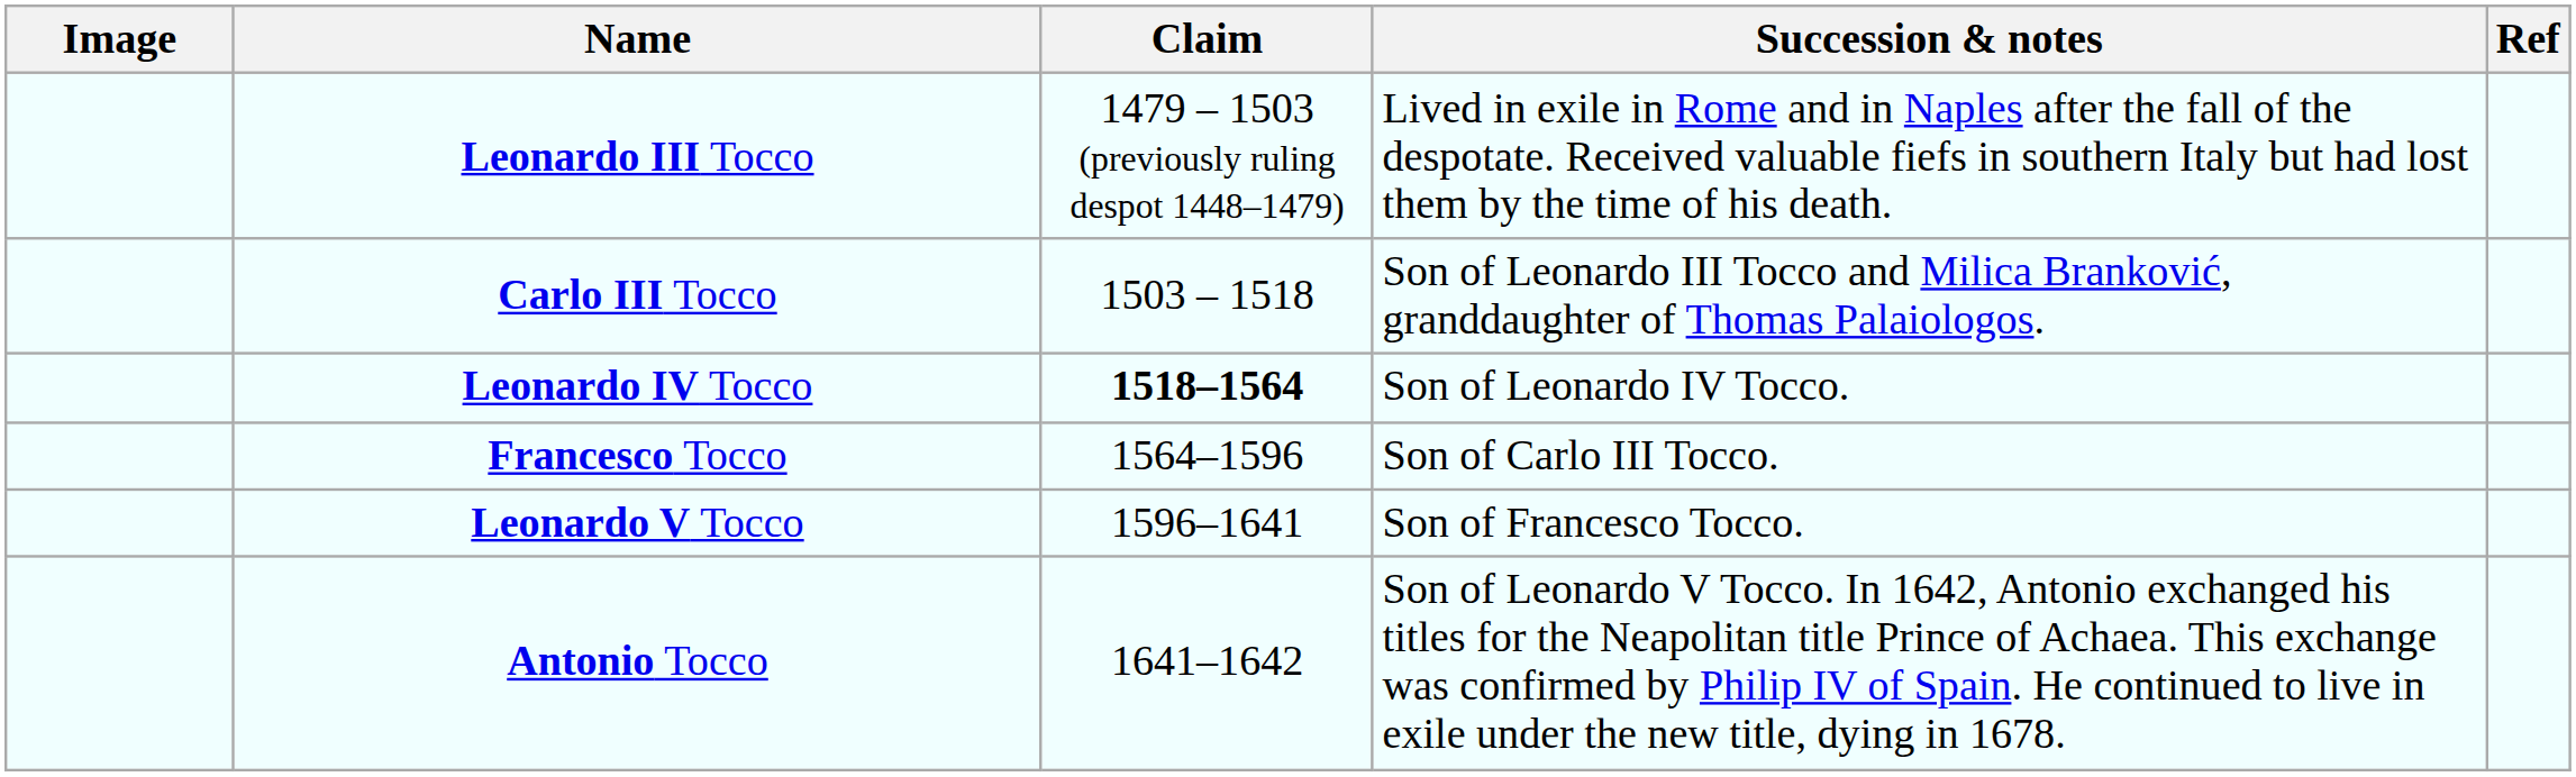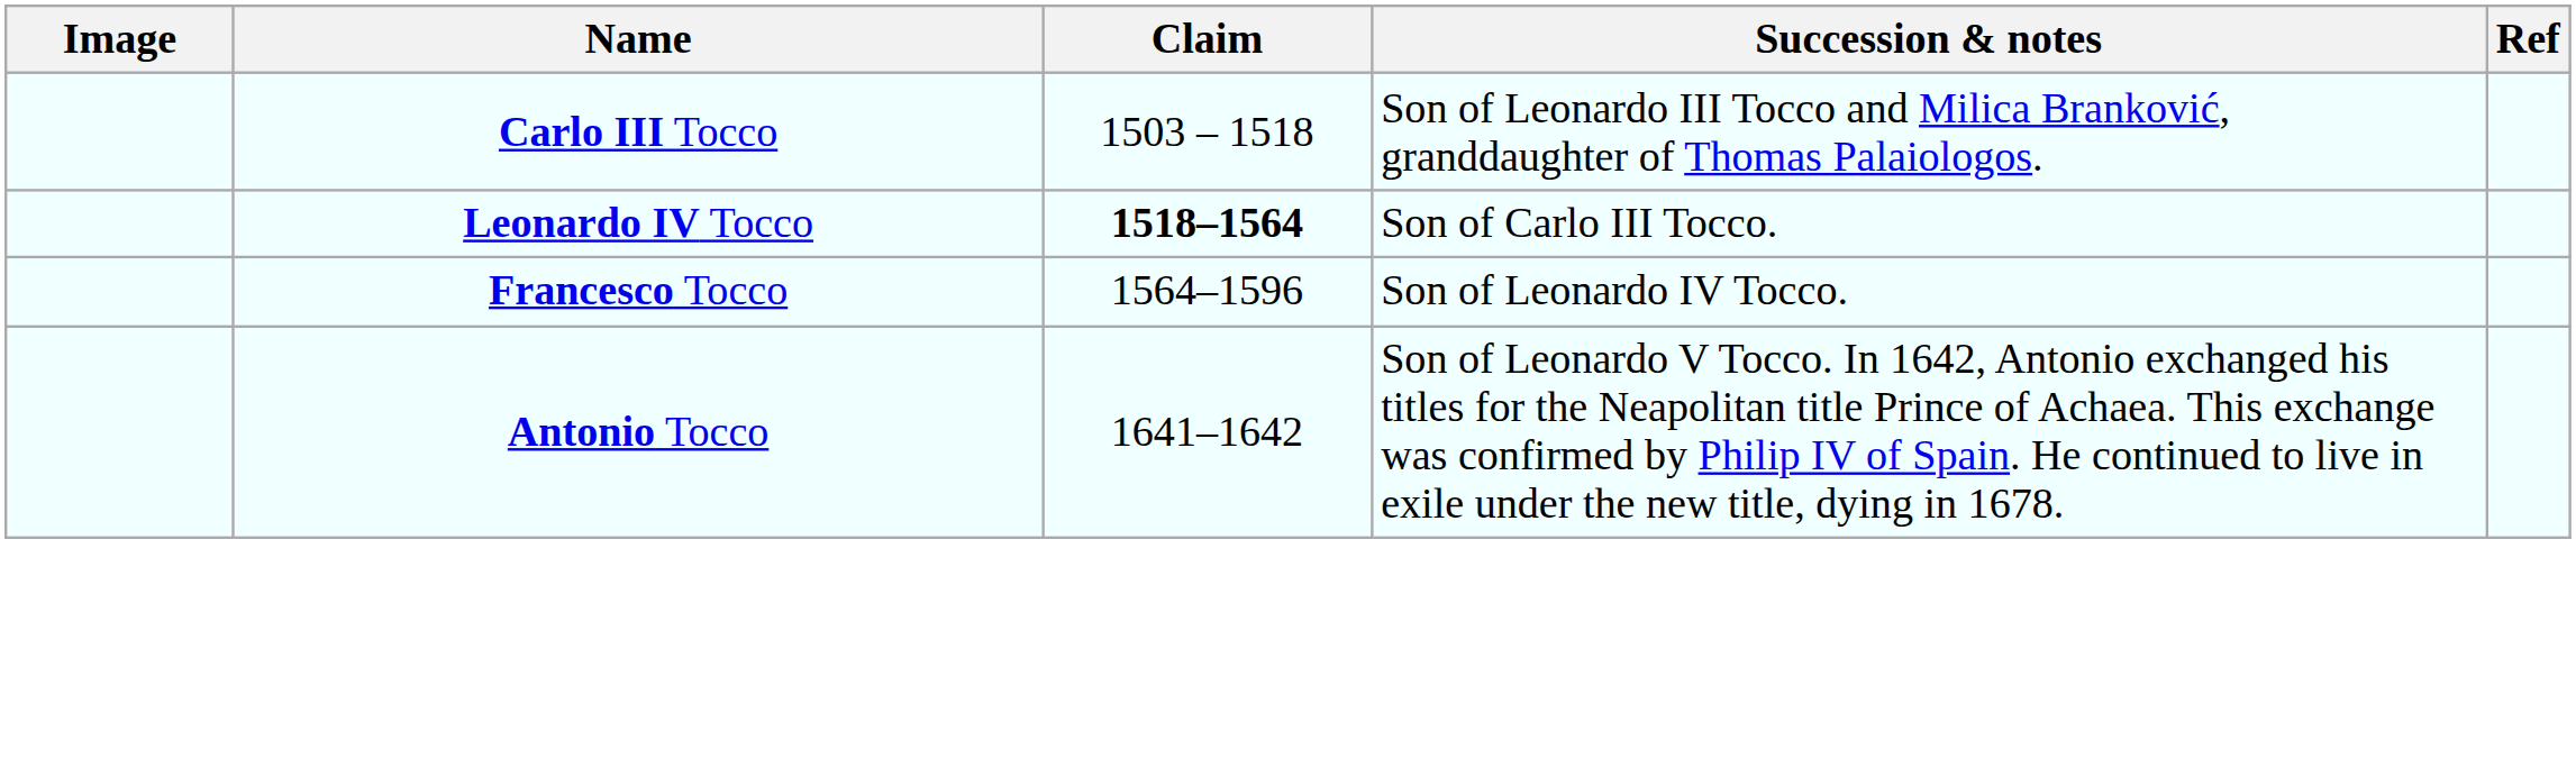 <table class="wikitable" style="width:960px">
 <tr>
 <th width="80px">Image</th>
 <th width="310px">Name</th>
 <th width="120px">Claim</th>
 <th width="430px">Succession & notes</th>
 <th width="20px">Ref</th>
-</tr>
-<tr>
-<td style="background:#F0FFFF;"></td>
-<td style="background:#F0FFFF;" align="center"><a href='#'><strong>Leonardo III</strong> Tocco</a></td>
-<td style="background:#F0FFFF;" align="center">1479 –  1503<br><small>(previously ruling despot 1448–1479)</small></td>
-<td style="background:#F0FFFF;">Lived in exile in <a href='#'>Rome</a> and in <a href='#'>Naples</a> after the fall of the despotate. Received valuable fiefs in southern Italy but had lost them by the time of his death.</td>
-<td style="background:#F0FFFF;"></td>
 </tr>
 <tr>
 <td style="background:#F0FFFF;"></td>
 <td style="background:#F0FFFF;" align="center"><a href='#'><strong>Carlo III</strong> Tocco</a></td>
 <td style="background:#F0FFFF;" align="center"> 1503 – 1518</td>
 <td style="background:#F0FFFF;">Son of Leonardo III Tocco and <a href='#'>Milica Branković</a>, granddaughter of <a href='#'>Thomas Palaiologos</a>.</td>
 <td style="background:#F0FFFF;"><br></td>
 </tr>
 <tr>
 <td style="background:#F0FFFF;"></td>
 <td style="background:#F0FFFF;" align="center"><a href='#'><strong>Leonardo IV</strong> Tocco</a></td>
 <td style="background:#F0FFFF;" align="center"><strong>1518–1564</strong></td>
-<td style="background:#F0FFFF;">Son of Leonardo IV Tocco.</td>
+<td style="background:#F0FFFF;">Son of Carlo III Tocco.</td>
 <td style="background:#F0FFFF;"><br></td>
 </tr>
 <tr>
 <td style="background:#F0FFFF;"></td>
 <td style="background:#F0FFFF;" align="center"><a href='#'><strong>Francesco</strong> Tocco</a></td>
 <td style="background:#F0FFFF;" align="center">1564–1596</td>
-<td style="background:#F0FFFF;">Son of Carlo III Tocco.</td>
-<td style="background:#F0FFFF;"></td>
-</tr>
-<tr>
-<td style="background:#F0FFFF;"></td>
-<td style="background:#F0FFFF;" align="center"><a href='#'><strong>Leonardo V</strong> Tocco</a></td>
-<td style="background:#F0FFFF;" align="center">1596–1641</td>
-<td style="background:#F0FFFF;">Son of Francesco Tocco.</td>
+<td style="background:#F0FFFF;">Son of Leonardo IV Tocco.</td>
 <td style="background:#F0FFFF;"></td>
 </tr>
 <tr>
 <td style="background:#F0FFFF;"></td>
 <td style="background:#F0FFFF;" align="center"><a href='#'><strong>Antonio</strong> Tocco</a></td>
 <td style="background:#F0FFFF;" align="center">1641–1642</td>
 <td style="background:#F0FFFF;">Son of Leonardo V Tocco. In 1642, Antonio exchanged his titles for the Neapolitan title Prince of Achaea. This exchange was confirmed by <a href='#'>Philip IV of Spain</a>. He continued to live in exile under the new title, dying in 1678.</td>
 <td style="background:#F0FFFF;"><br><br></td>
 </tr>
 </table>
